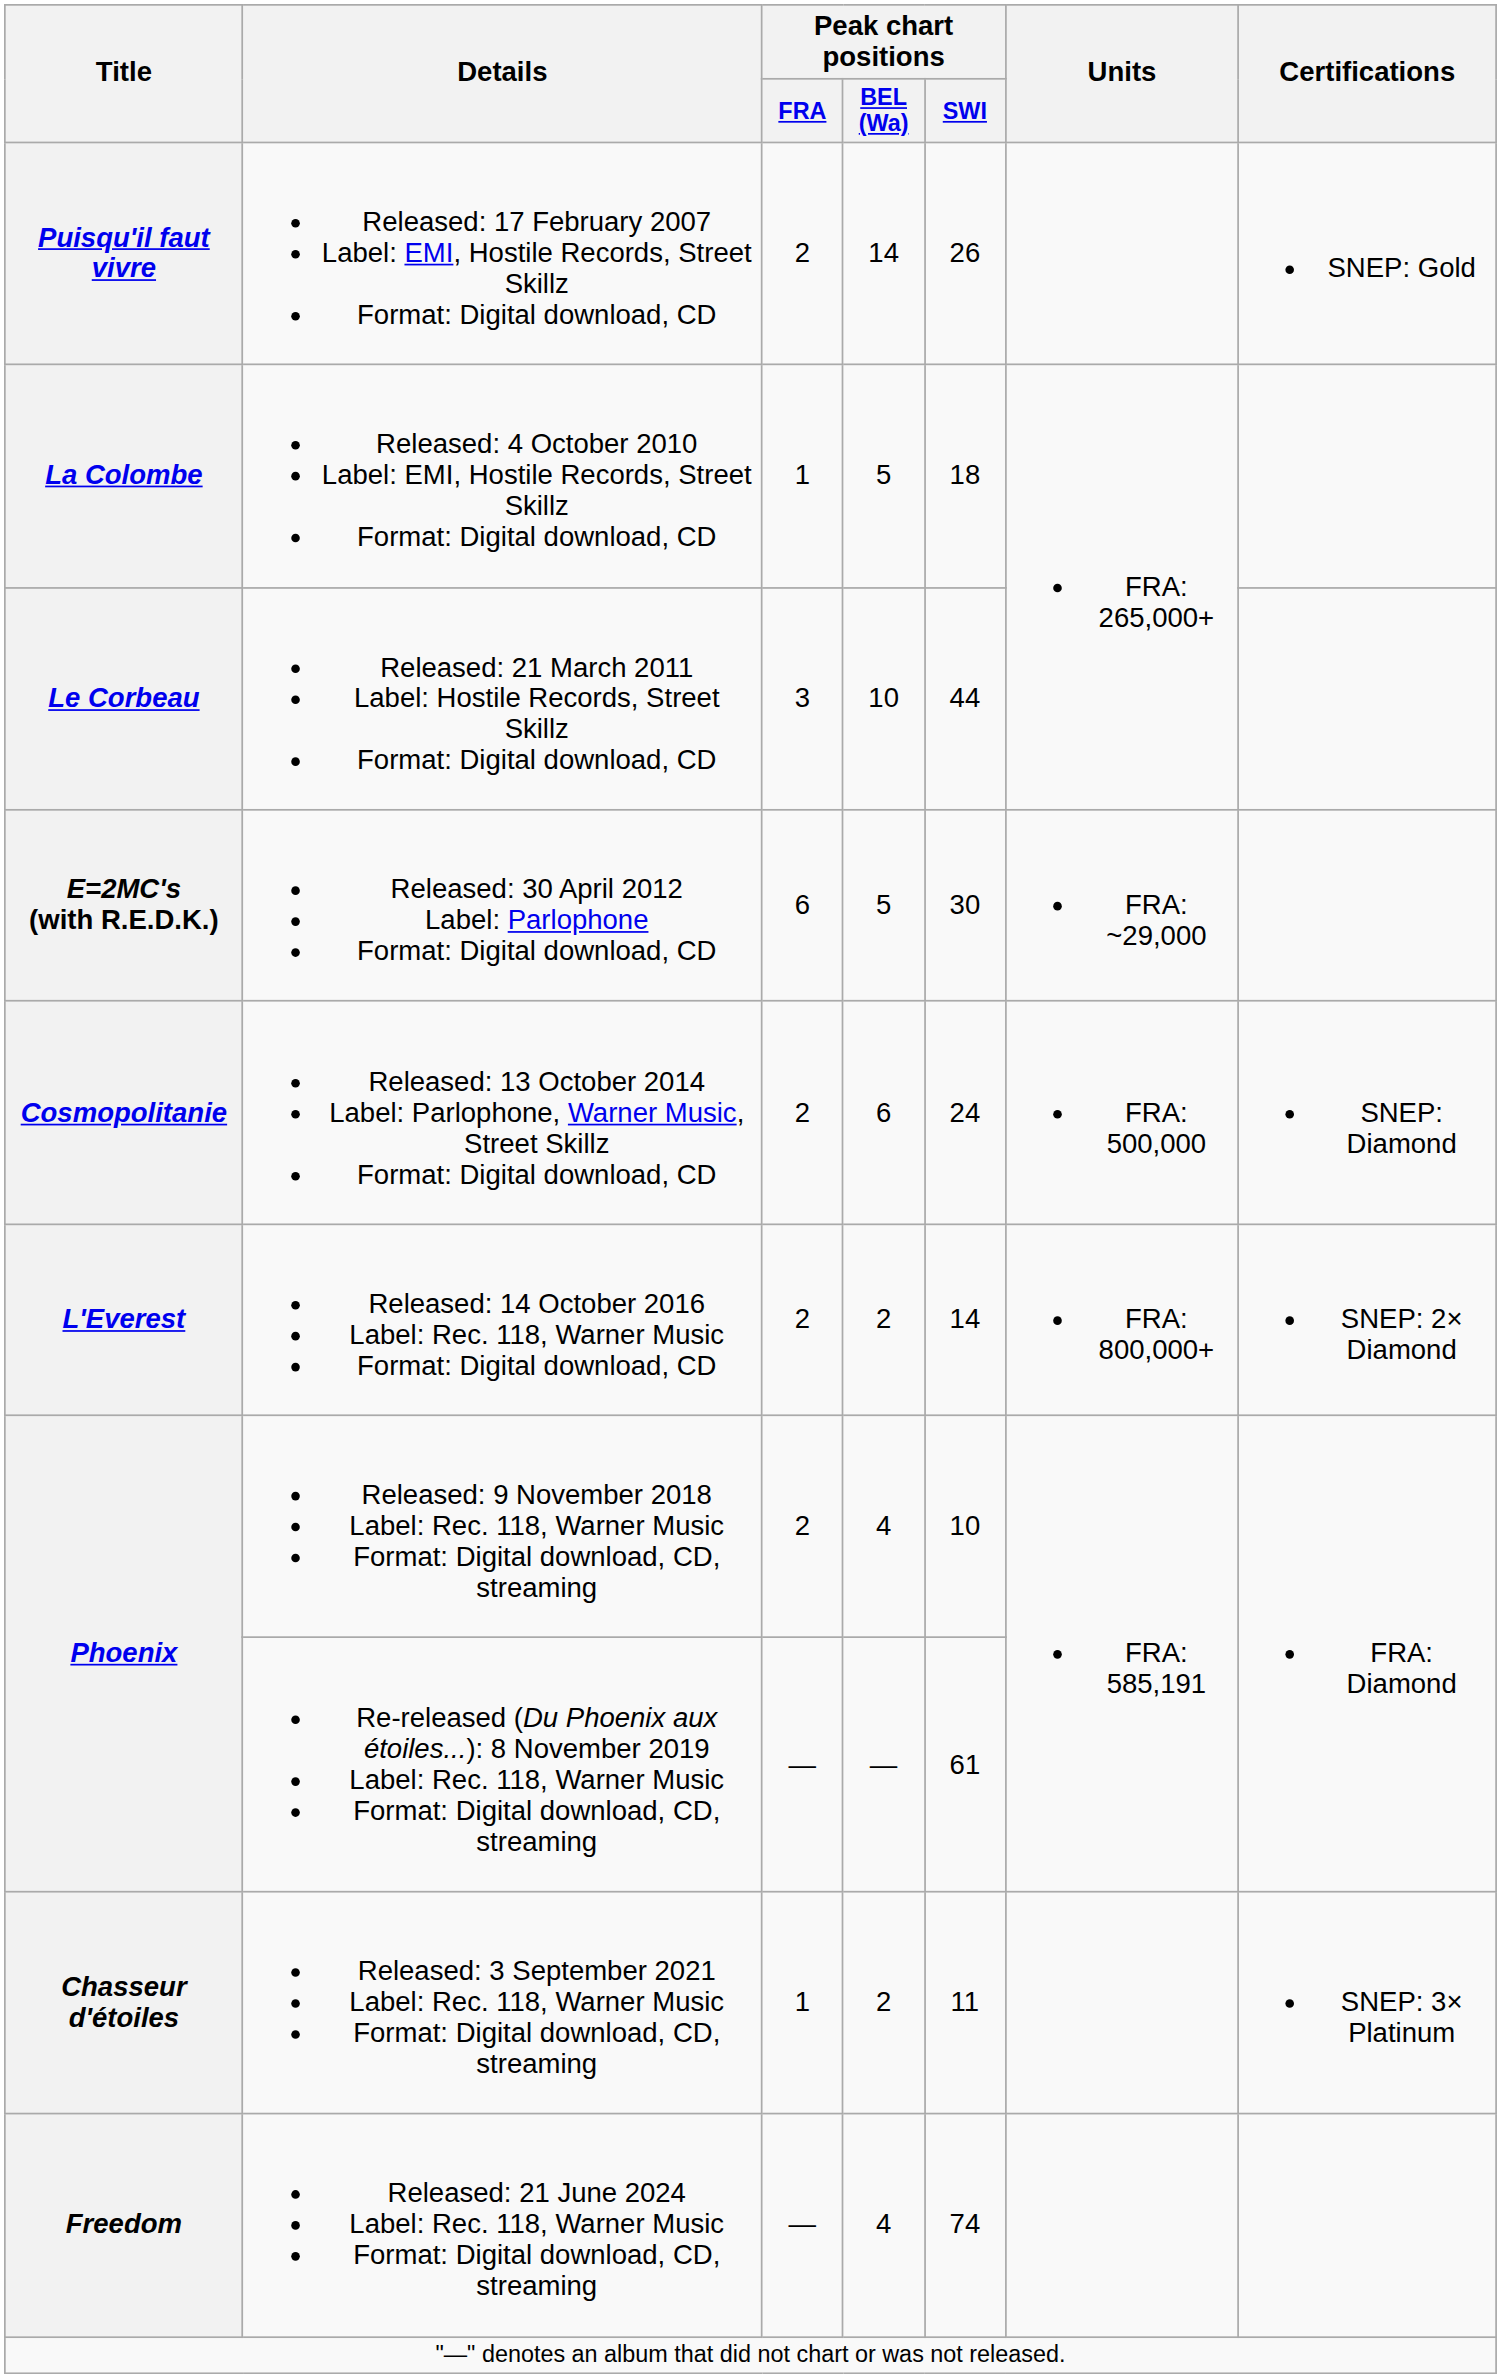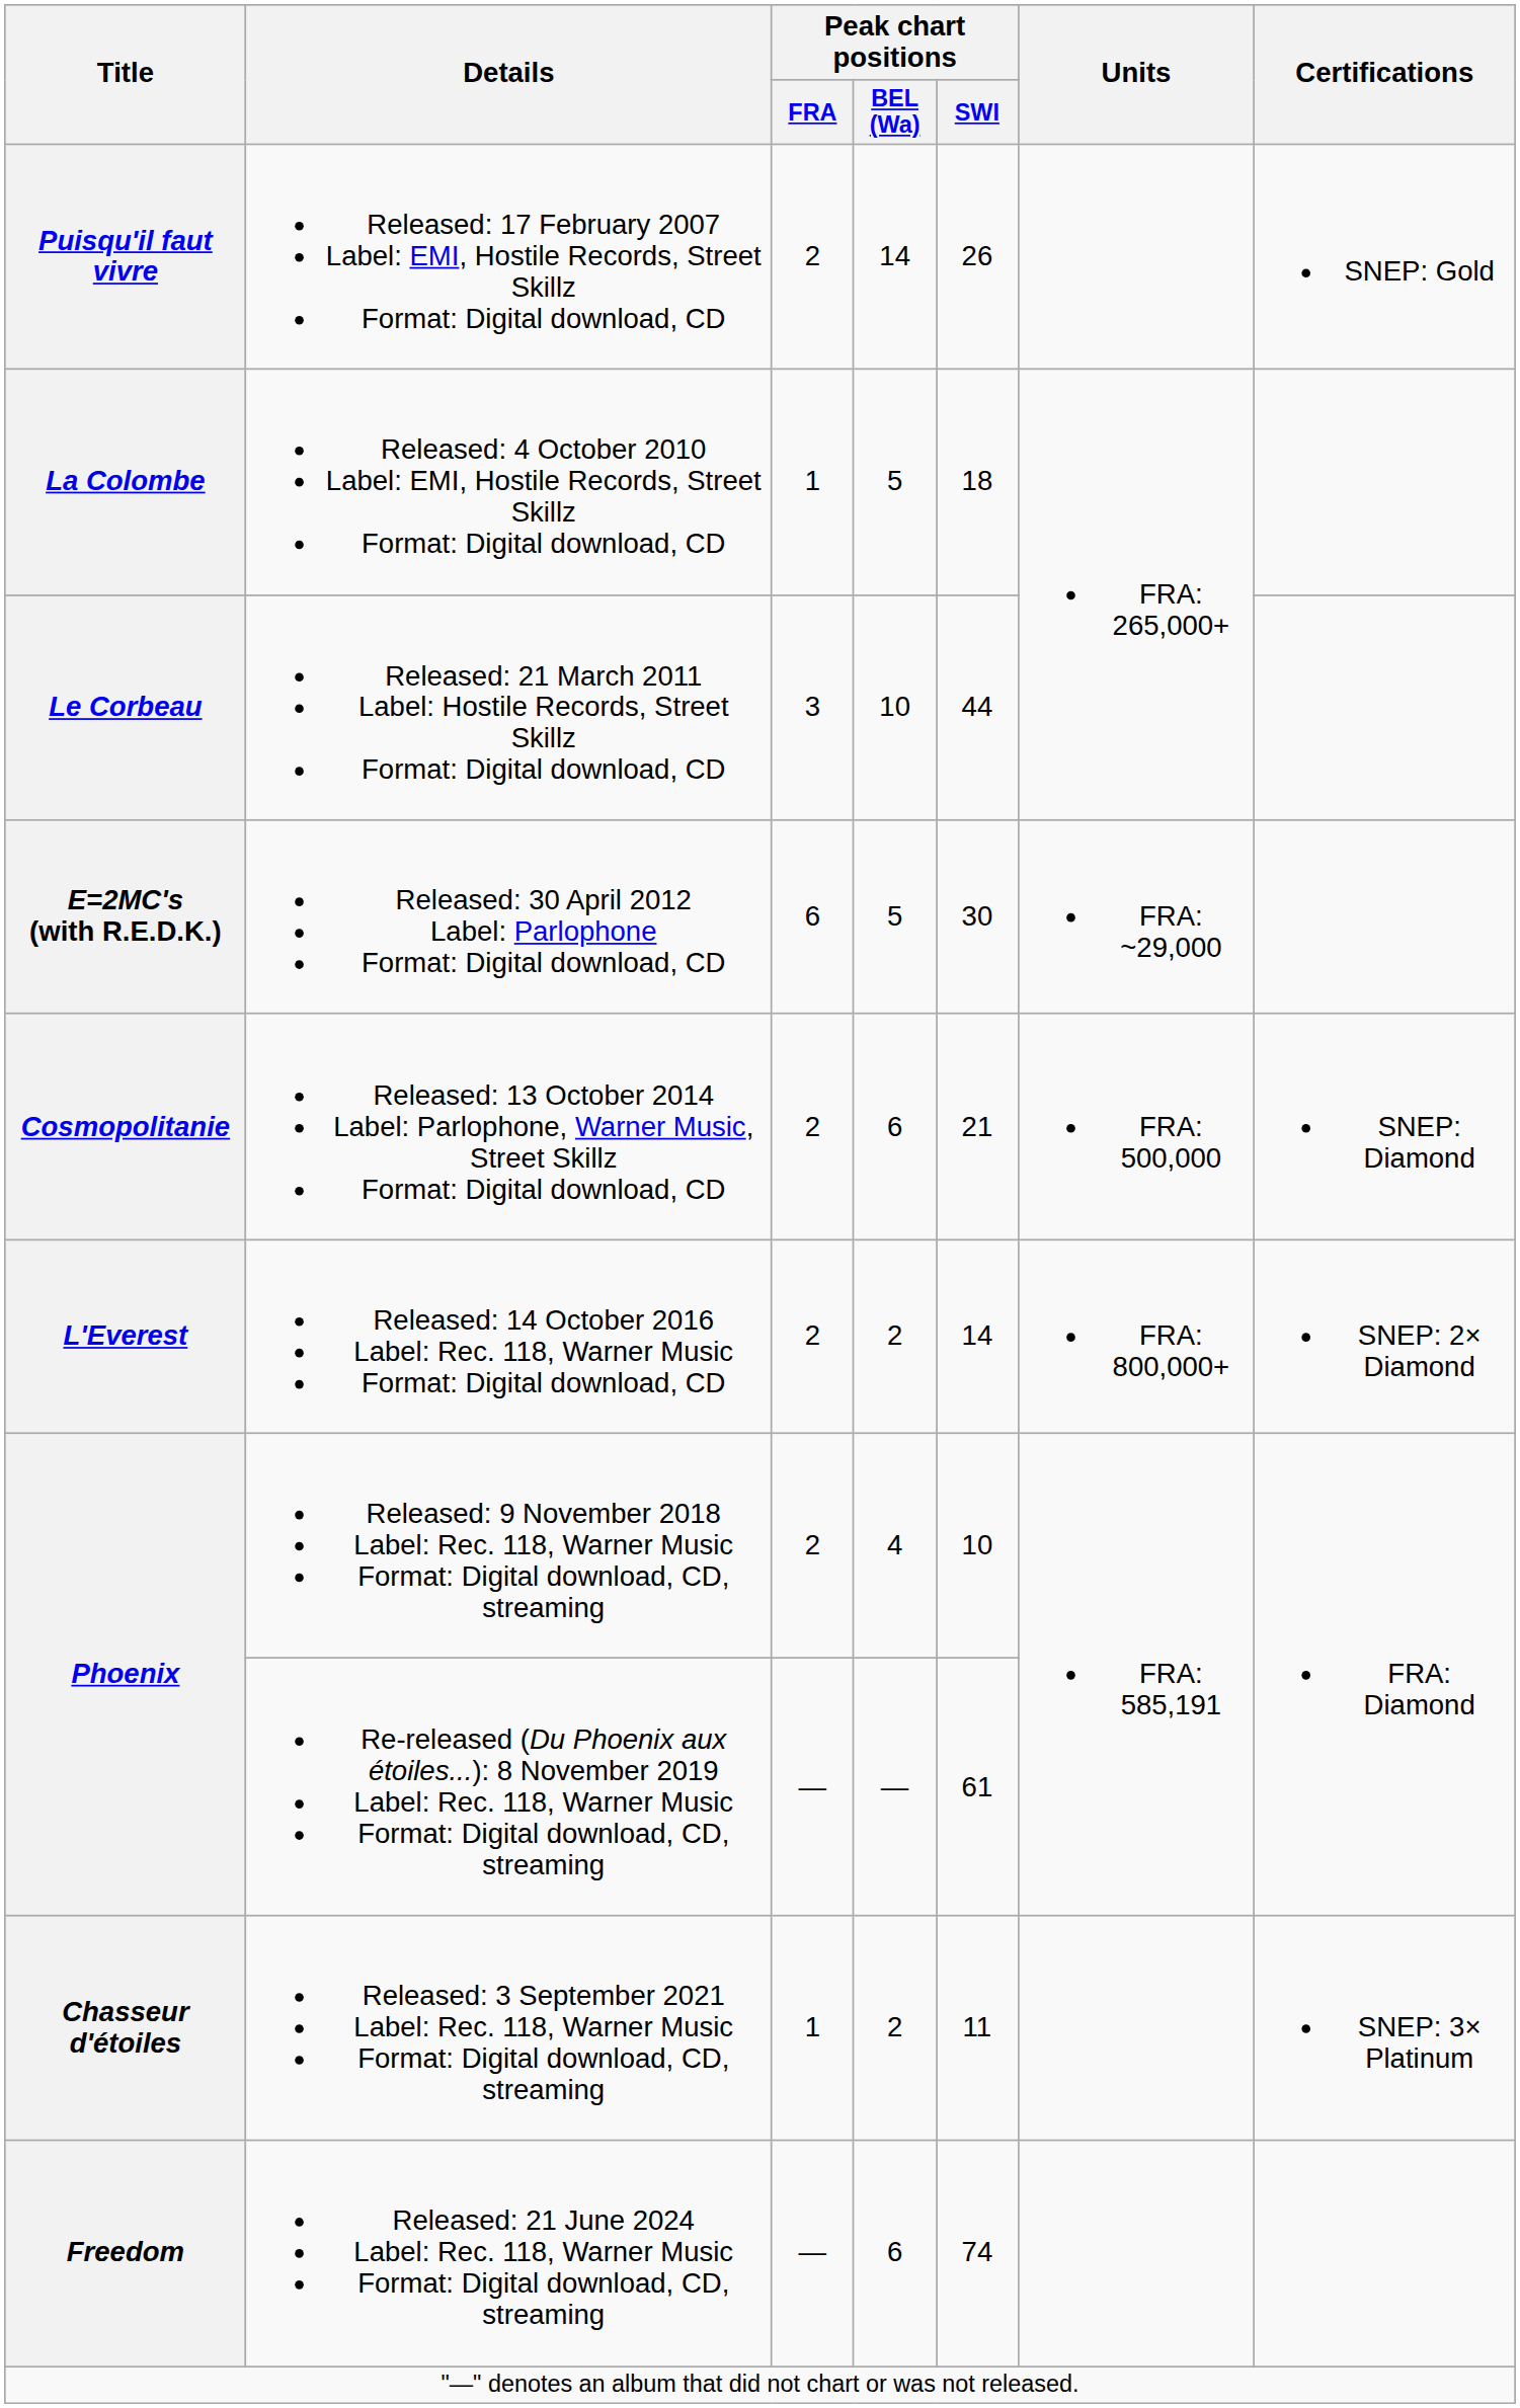 <table class="wikitable plainrowheaders" style="text-align:center;">
 <tr>
 <th scope="col" rowspan="2">Title</th>
 <th scope="col" rowspan="2">Details</th>
 <th scope="col" colspan="3">Peak chart positions</th>
 <th rowspan="2">Units</th>
 <th rowspan="2">Certifications</th>
 </tr>
 <tr>
 <th scope="col" style="width:3em;font-size:85%;"><a href='#'>FRA</a><br></th>
 <th scope="col" style="width:3em;font-size:85%;"><a href='#'>BEL<br>(Wa)</a><br></th>
 <th scope="col" style="width:3em;font-size:85%;"><a href='#'>SWI</a><br></th>
 </tr>
 <tr>
 <th scope="row"><em><a href='#'>Puisqu'il faut vivre</a></em></th>
 <td><br><ul><li>Released: 17 February 2007</li><li>Label: <a href='#'>EMI</a>, Hostile Records, Street Skillz</li><li>Format: Digital download, CD</li></ul></td>
 <td>2</td>
 <td>14</td>
 <td>26</td>
 <td></td>
 <td><br><ul><li>SNEP: Gold</li></ul></td>
 </tr>
 <tr>
 <th scope="row"><em><a href='#'>La Colombe</a></em></th>
 <td><br><ul><li>Released: 4 October 2010</li><li>Label: EMI, Hostile Records, Street Skillz</li><li>Format: Digital download, CD</li></ul></td>
 <td>1</td>
 <td>5</td>
 <td>18</td>
 <td rowspan="2"><br><ul><li>FRA: 265,000+</li></ul></td>
 <td></td>
 </tr>
 <tr>
 <th scope="row"><em><a href='#'>Le Corbeau</a></em></th>
 <td><br><ul><li>Released: 21 March 2011</li><li>Label: Hostile Records, Street Skillz</li><li>Format: Digital download, CD</li></ul></td>
 <td>3</td>
 <td>10</td>
 <td>44</td>
 <td></td>
 </tr>
 <tr>
 <th scope="row"><em>E=2MC's</em><br><span>(with R.E.D.K.)</span></th>
 <td><br><ul><li>Released: 30 April 2012</li><li>Label: <a href='#'>Parlophone</a></li><li>Format: Digital download, CD</li></ul></td>
 <td>6</td>
 <td>5</td>
 <td>30</td>
 <td><br><ul><li>FRA: ~29,000</li></ul></td>
 <td></td>
 </tr>
 <tr>
 <th scope="row"><em><a href='#'>Cosmopolitanie</a></em></th>
 <td><br><ul><li>Released: 13 October 2014</li><li>Label: Parlophone, <a href='#'>Warner Music</a>, Street Skillz</li><li>Format: Digital download, CD</li></ul></td>
 <td>2</td>
 <td>6</td>
-<td>24</td>
+<td>21</td>
 <td><br><ul><li>FRA: 500,000</li></ul></td>
 <td><br><ul><li>SNEP: Diamond</li></ul></td>
 </tr>
 <tr>
 <th scope="row"><em><a href='#'>L'Everest</a></em></th>
 <td><br><ul><li>Released: 14 October 2016</li><li>Label: Rec. 118, Warner Music</li><li>Format: Digital download, CD</li></ul></td>
 <td>2</td>
 <td>2</td>
 <td>14</td>
 <td><br><ul><li>FRA: 800,000+</li></ul></td>
 <td><br><ul><li>SNEP: 2× Diamond</li></ul></td>
 </tr>
 <tr>
 <th scope="row" rowspan="2"><em><a href='#'>Phoenix</a></em></th>
 <td><br><ul><li>Released: 9 November 2018</li><li>Label: Rec. 118, Warner Music</li><li>Format: Digital download, CD, streaming</li></ul></td>
 <td>2<br></td>
 <td>4</td>
 <td>10</td>
 <td rowspan="2"><br><ul><li>FRA: 585,191</li></ul></td>
 <td rowspan="2"><br><ul><li>FRA: Diamond</li></ul></td>
 </tr>
 <tr>
 <td><br><ul><li>Re-released (<em>Du Phoenix aux étoiles...</em>): 8 November 2019</li><li>Label: Rec. 118, Warner Music</li><li>Format: Digital download, CD, streaming</li></ul></td>
 <td>—</td>
 <td>—</td>
 <td>61</td>
 </tr>
 <tr>
 <th scope="row"><em>Chasseur d'étoiles</em></th>
 <td><br><ul><li>Released: 3 September 2021</li><li>Label: Rec. 118, Warner Music</li><li>Format: Digital download, CD, streaming</li></ul></td>
 <td>1</td>
 <td>2</td>
 <td>11</td>
 <td></td>
 <td><br><ul><li>SNEP: 3× Platinum</li></ul></td>
 </tr>
 <tr>
 <th scope="row"><em>Freedom</em></th>
 <td><br><ul><li>Released: 21 June 2024</li><li>Label: Rec. 118, Warner Music</li><li>Format: Digital download, CD, streaming</li></ul></td>
 <td>—</td>
-<td>4</td>
+<td>6</td>
 <td>74</td>
 <td></td>
 <td></td>
 </tr>
 <tr>
 <td colspan="22" style="font-size:85%;">"—" denotes an album that did not chart or was not released.</td>
 </tr>
 </table>
